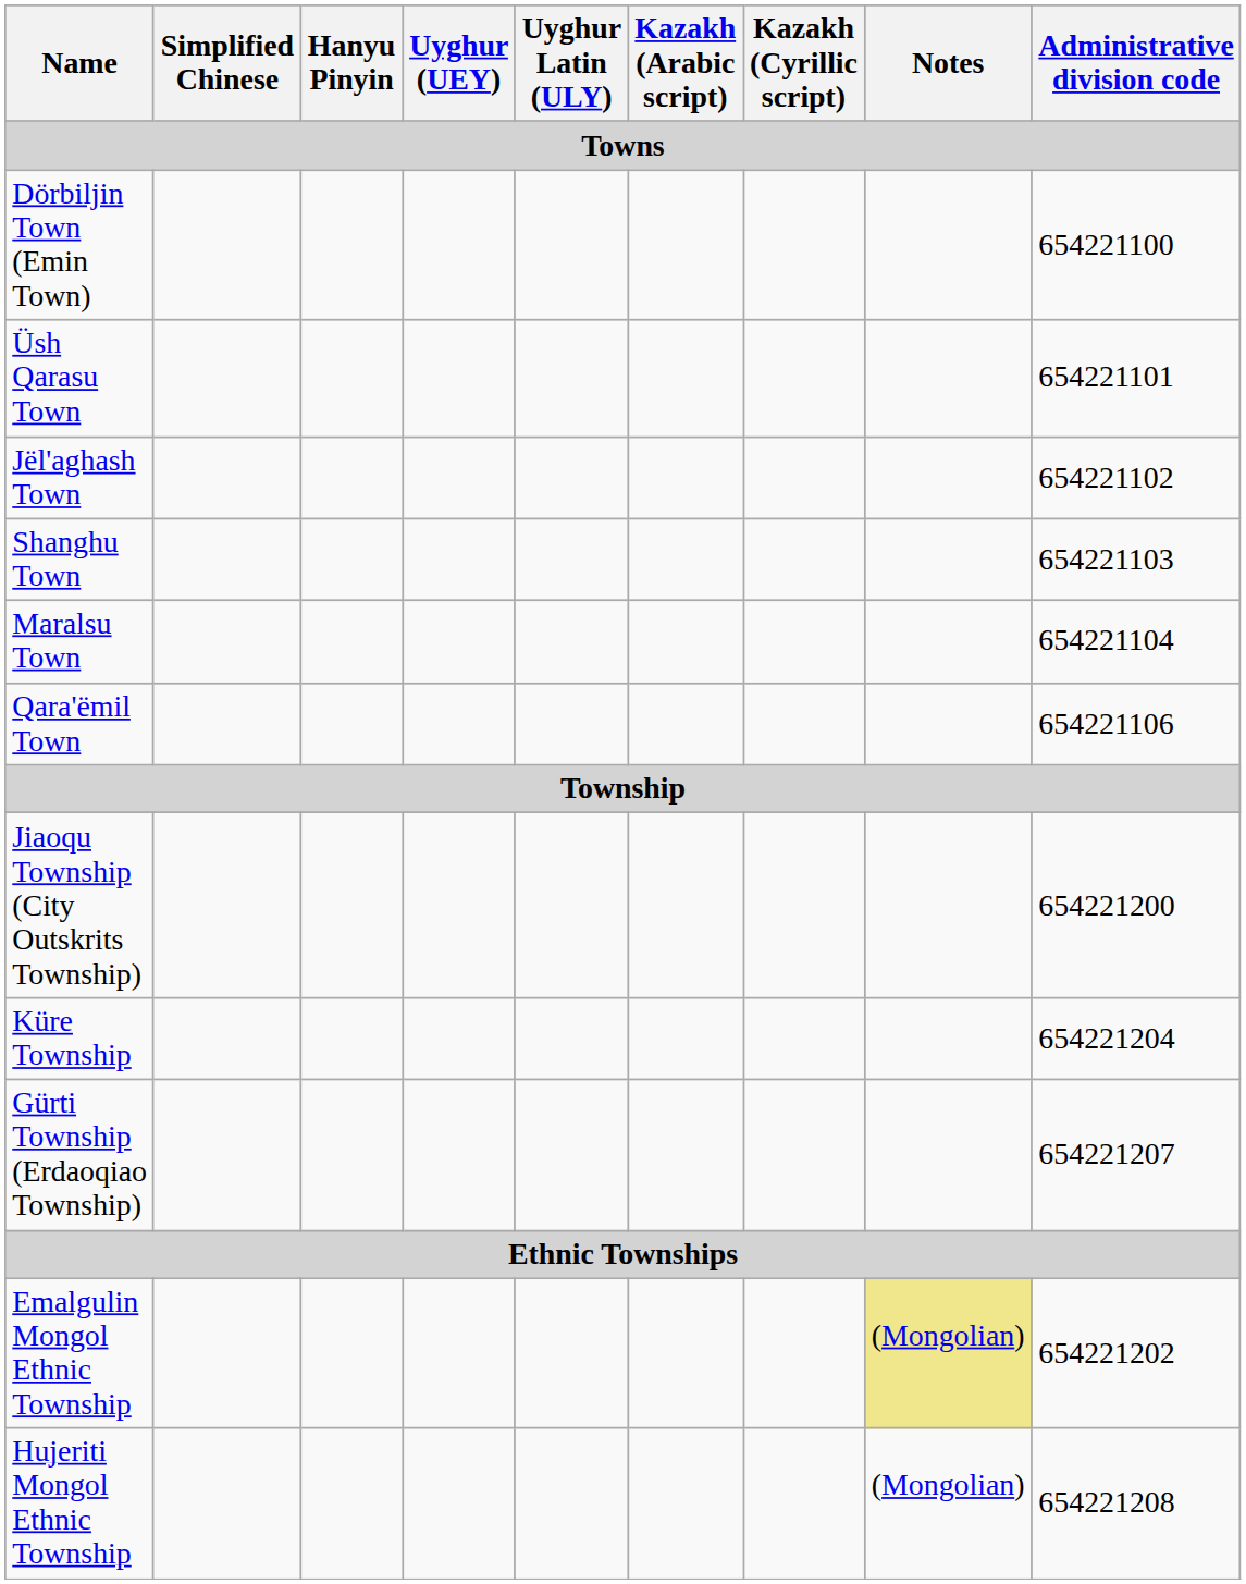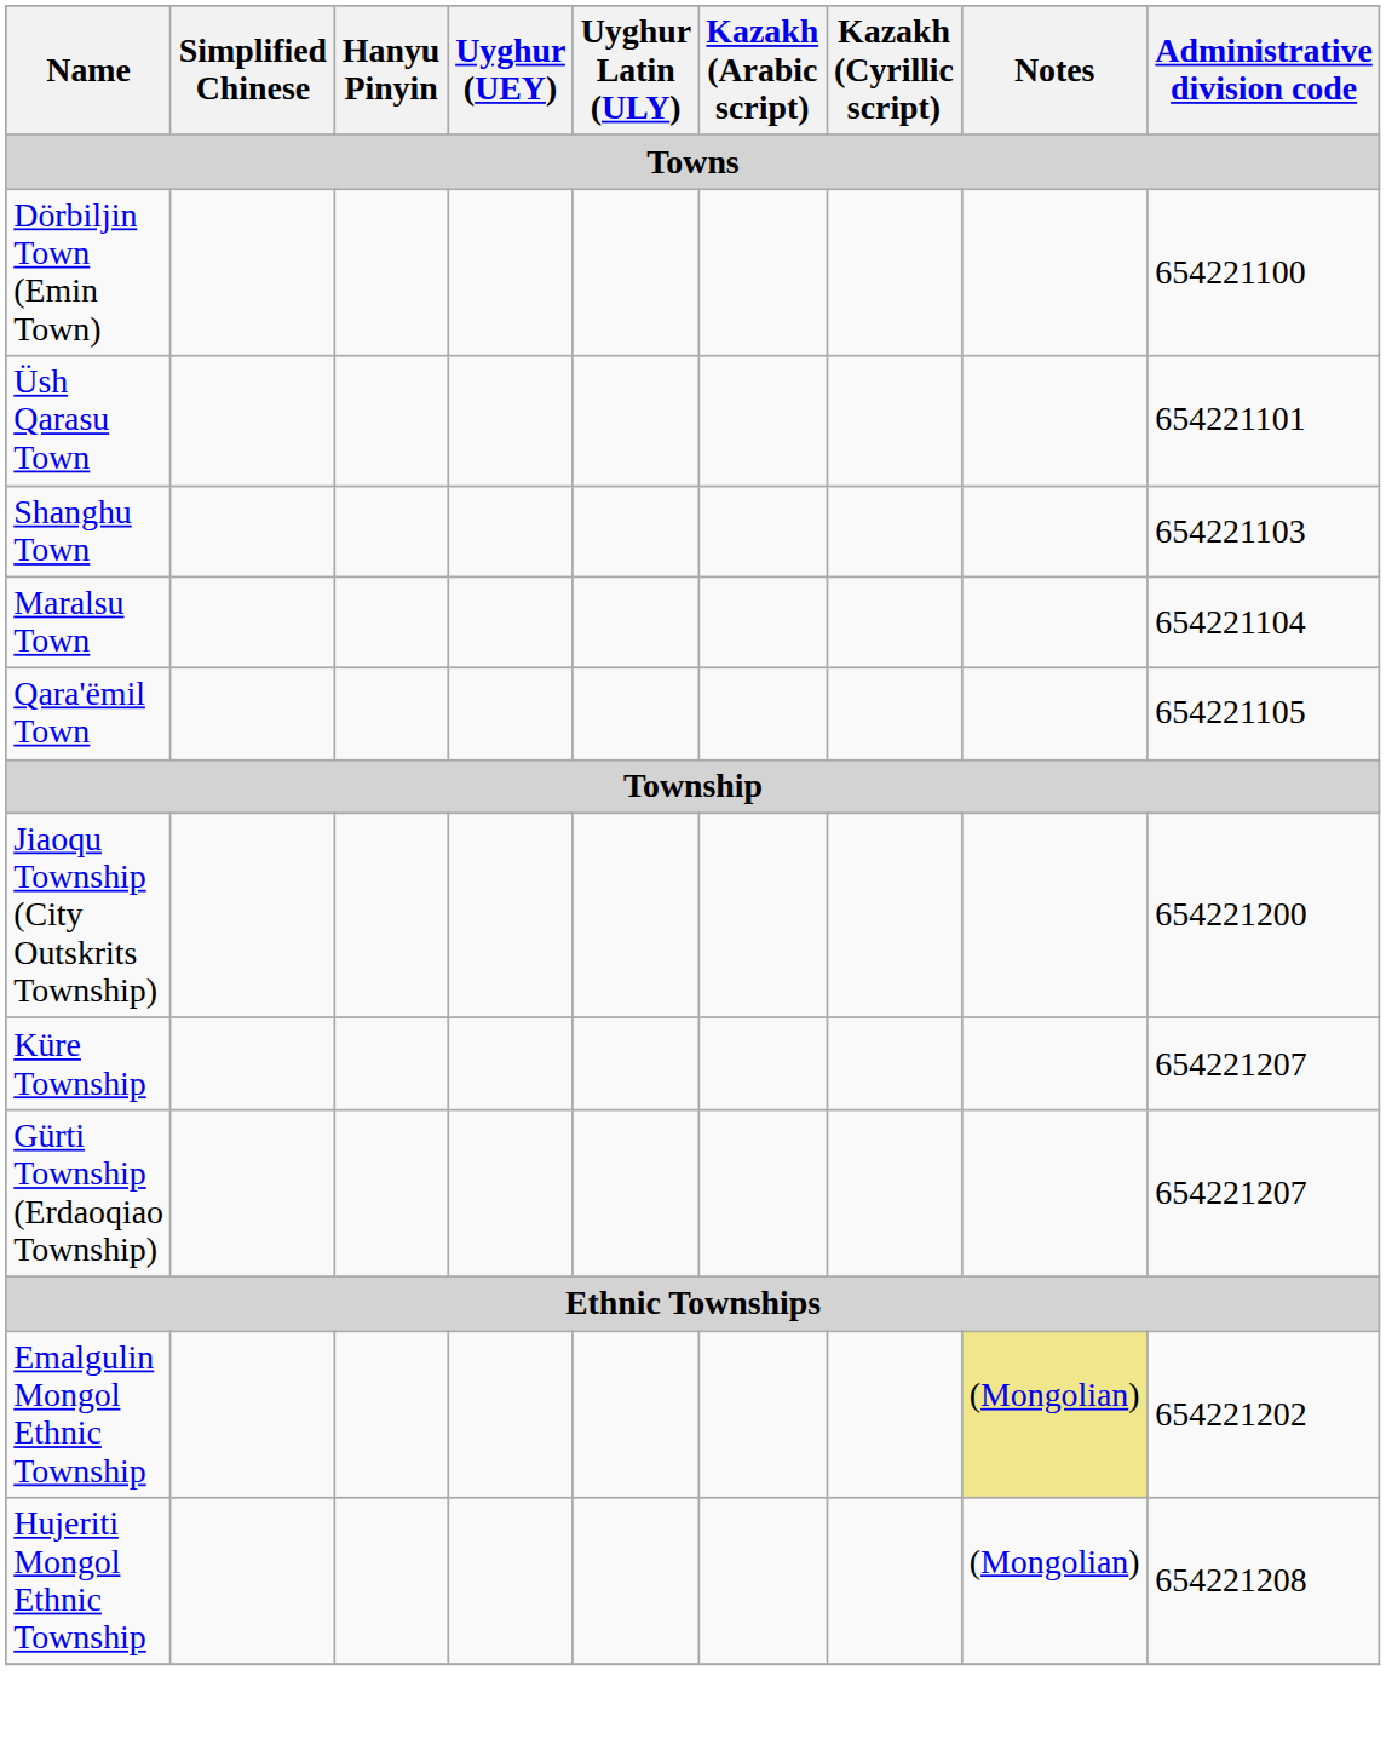 <table class="wikitable" align="center" style="width:50%; border="1">
 <tr>
 <th>Name</th>
 <th>Simplified Chinese</th>
 <th>Hanyu Pinyin</th>
 <th><a href='#'>Uyghur</a> (<a href='#'>UEY</a>)</th>
 <th>Uyghur Latin (<a href='#'>ULY</a>)</th>
 <th><a href='#'>Kazakh</a> (Arabic script)</th>
 <th>Kazakh (Cyrillic script)</th>
 <th>Notes</th>
 <th><a href='#'>Administrative division code</a></th>
 </tr>
 <tr>
 <td colspan="9"  style="text-align:center; background:#d3d3d3;"><strong>Towns</strong></td>
 </tr>
 <tr --------->
 <td><a href='#'>Dörbiljin Town</a><br>(Emin Town)</td>
 <td></td>
 <td></td>
 <td></td>
 <td></td>
 <td></td>
 <td></td>
 <td></td>
 <td>654221100</td>
 </tr>
 <tr>
 <td><a href='#'>Üsh Qarasu Town</a></td>
 <td></td>
 <td></td>
 <td></td>
 <td></td>
 <td></td>
 <td></td>
 <td></td>
 <td>654221101</td>
 </tr>
 <tr>
-<td><a href='#'>Jël'aghash Town</a></td>
-<td></td>
-<td></td>
-<td></td>
-<td></td>
-<td></td>
-<td></td>
-<td></td>
-<td>654221102</td>
-</tr>
-<tr>
 <td><a href='#'>Shanghu Town</a></td>
 <td></td>
 <td></td>
 <td></td>
 <td></td>
 <td></td>
 <td></td>
 <td></td>
 <td>654221103</td>
 </tr>
 <tr>
 <td><a href='#'>Maralsu Town</a></td>
 <td></td>
 <td></td>
 <td></td>
 <td></td>
 <td></td>
 <td></td>
 <td></td>
 <td>654221104</td>
 </tr>
 <tr>
 <td><a href='#'>Qara'ëmil Town</a></td>
 <td></td>
 <td></td>
 <td></td>
 <td></td>
 <td></td>
 <td></td>
 <td></td>
-<td>654221106</td>
+<td>654221105</td>
 </tr>
 <tr>
 <td colspan="9"  style="text-align:center; background:#d3d3d3;"><strong>Township</strong></td>
 </tr>
 <tr --------->
 <td><a href='#'>Jiaoqu Township</a> (City Outskrits Township)</td>
 <td></td>
 <td></td>
 <td></td>
 <td></td>
 <td></td>
 <td></td>
 <td></td>
 <td>654221200</td>
 </tr>
 <tr>
 <td><a href='#'>Küre Township</a></td>
 <td></td>
 <td></td>
 <td></td>
 <td></td>
 <td></td>
 <td></td>
 <td></td>
-<td>654221204</td>
+<td>654221207</td>
 </tr>
 <tr>
 <td><a href='#'>Gürti Township</a><br>(Erdaoqiao Township)</td>
 <td></td>
 <td></td>
 <td></td>
 <td></td>
 <td></td>
 <td></td>
 <td></td>
 <td>654221207</td>
 </tr>
 <tr>
 <td colspan="9"  style="text-align:center; background:#d3d3d3;"><strong>Ethnic Townships</strong></td>
 </tr>
 <tr --------->
 <td><a href='#'>Emalgulin Mongol Ethnic Township</a></td>
 <td></td>
 <td></td>
 <td></td>
 <td></td>
 <td></td>
 <td></td>
 <td style="background: khaki;">(<a href='#'>Mongolian</a>)<br><br></td>
 <td>654221202</td>
 </tr>
 <tr>
 <td><a href='#'>Hujeriti Mongol Ethnic Township</a></td>
 <td></td>
 <td></td>
 <td></td>
 <td></td>
 <td></td>
 <td></td>
 <td>(<a href='#'>Mongolian</a>)<br><br></td>
 <td>654221208</td>
 </tr>
 <tr>
 </tr>
 </table>
